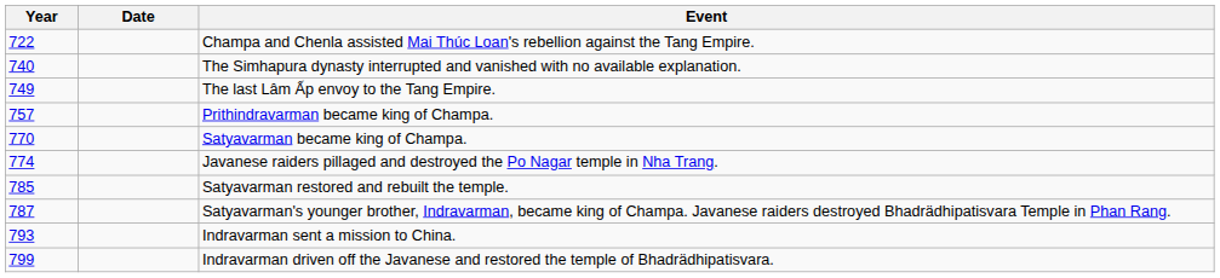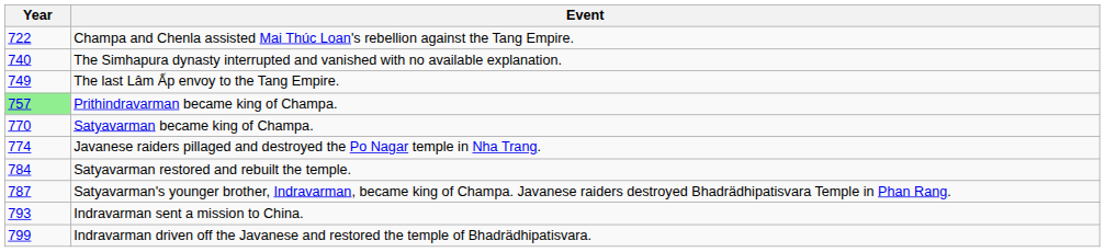 <table class="wikitable" width="100%">
 <tr>
 <th style="width:6%">Year</th>
-<th style="width:10%">Date</th>
 <th>Event</th>
 </tr>
 <tr>
 <td><a href='#'>722</a></td>
-<td></td>
 <td>Champa and Chenla assisted <a href='#'>Mai Thúc Loan</a>'s rebellion against the Tang Empire.</td>
 </tr>
 <tr>
 <td><a href='#'>740</a></td>
-<td></td>
 <td>The Simhapura dynasty interrupted and vanished with no available explanation.</td>
 </tr>
 <tr>
 <td><a href='#'>749</a></td>
-<td></td>
 <td>The last Lâm Ấp envoy to the Tang Empire.</td>
 </tr>
 <tr>
-<td><a href='#'>757</a></td>
-<td></td>
+<td style="background: lightgreen;"><a href='#'>757</a></td>
 <td><a href='#'>Prithindravarman</a> became king of Champa.</td>
 </tr>
 <tr>
 <td><a href='#'>770</a></td>
-<td></td>
 <td><a href='#'>Satyavarman</a> became king of Champa.</td>
 </tr>
 <tr>
 <td><a href='#'>774</a></td>
-<td></td>
 <td>Javanese raiders pillaged and destroyed the <a href='#'>Po Nagar</a> temple in <a href='#'>Nha Trang</a>.</td>
 </tr>
 <tr>
-<td><a href='#'>785</a></td>
-<td></td>
+<td><a href='#'>784</a></td>
 <td>Satyavarman restored and rebuilt the temple.</td>
 </tr>
 <tr>
 <td><a href='#'>787</a></td>
-<td></td>
 <td>Satyavarman's younger brother, <a href='#'>Indravarman</a>, became king of Champa. Javanese raiders destroyed Bhadrädhipatisvara Temple in <a href='#'>Phan Rang</a>.</td>
 </tr>
 <tr>
 <td><a href='#'>793</a></td>
-<td></td>
 <td>Indravarman sent a mission to China.</td>
 </tr>
 <tr>
 <td><a href='#'>799</a></td>
-<td></td>
 <td>Indravarman driven off the Javanese and restored the temple of Bhadrädhipatisvara.</td>
 </tr>
 </table>
